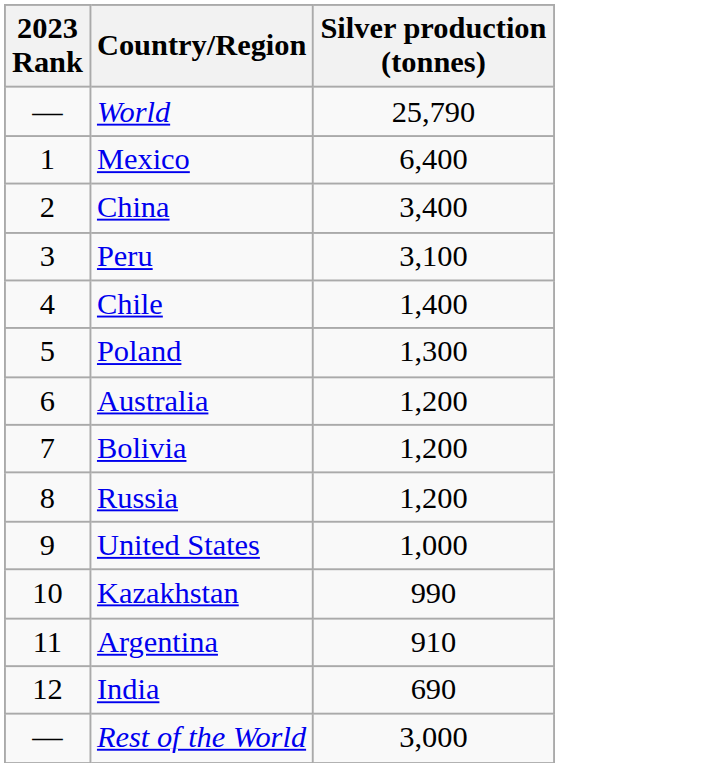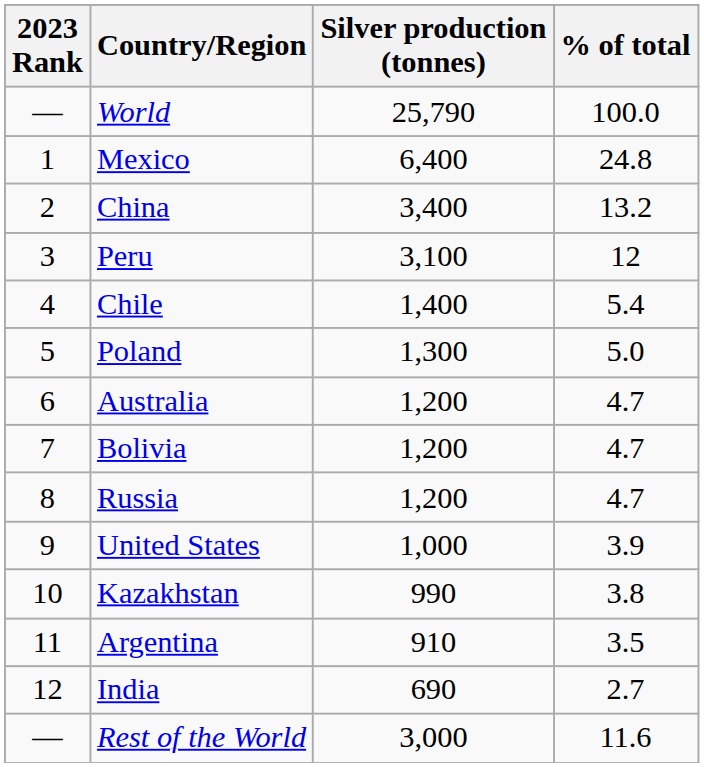 <table class="wikitable sortable" style="text-align:center">
 <tr>
 <th>2023<br>Rank</th>
 <th>Country/Region</th>
 <th>Silver production<br>(tonnes)</th>
+<th>% of total</th>
 </tr>
 <tr>
 <td>—</td>
 <td align=left> <em><a href='#'>World</a></em></td>
 <td>25,790</td>
+<td>100.0</td>
 </tr>
 <tr>
 <td>1</td>
 <td align=left> <a href='#'>Mexico</a></td>
 <td>6,400</td>
+<td>24.8</td>
 </tr>
 <tr>
 <td>2</td>
 <td align=left> <a href='#'>China</a></td>
 <td>3,400</td>
+<td>13.2</td>
 </tr>
 <tr>
 <td>3</td>
 <td align=left> <a href='#'>Peru</a></td>
 <td>3,100</td>
+<td>12</td>
 </tr>
 <tr>
 <td>4</td>
 <td align=left> <a href='#'>Chile</a></td>
 <td>1,400</td>
+<td>5.4</td>
 </tr>
 <tr>
 <td>5</td>
 <td align="left"> <a href='#'>Poland</a></td>
 <td>1,300</td>
+<td>5.0</td>
 </tr>
 <tr>
 <td>6</td>
 <td align="left"> <a href='#'>Australia</a></td>
 <td>1,200</td>
+<td>4.7</td>
 </tr>
 <tr>
 <td>7</td>
 <td align="left"> <a href='#'>Bolivia</a></td>
 <td>1,200</td>
+<td>4.7</td>
 </tr>
 <tr>
 <td>8</td>
 <td align=left> <a href='#'>Russia</a></td>
 <td>1,200</td>
+<td>4.7</td>
 </tr>
 <tr>
 <td>9</td>
 <td align=left> <a href='#'>United States</a></td>
 <td>1,000</td>
+<td>3.9</td>
 </tr>
 <tr>
 <td>10</td>
 <td align=left> <a href='#'>Kazakhstan</a></td>
 <td>990</td>
+<td>3.8</td>
 </tr>
 <tr>
 <td>11</td>
 <td align="left"> <a href='#'>Argentina</a></td>
 <td>910</td>
+<td>3.5</td>
 </tr>
 <tr>
 <td>12</td>
 <td align="left"> <a href='#'>India</a></td>
 <td>690</td>
+<td>2.7</td>
 </tr>
 <tr>
 <td>—</td>
 <td align="left"> <em><a href='#'>Rest of the World</a></em></td>
 <td>3,000</td>
+<td>11.6</td>
 </tr>
 </table>
